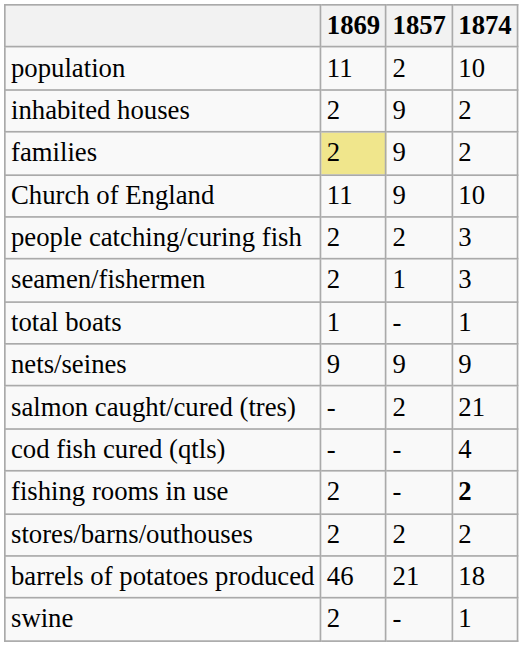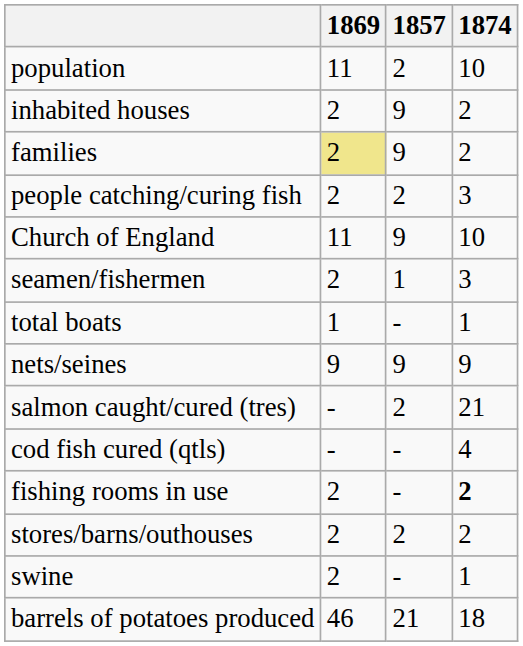 <table class="wikitable">
 <tr>
 <th></th>
 <th>1869</th>
 <th>1857</th>
 <th>1874</th>
 </tr>
 <tr>
 <td>population</td>
 <td>11</td>
 <td>2</td>
 <td>10</td>
 </tr>
 <tr>
 <td>inhabited houses</td>
 <td>2</td>
 <td>9</td>
 <td>2</td>
 </tr>
 <tr>
 <td>families</td>
 <td style="background: khaki;">2</td>
 <td>9</td>
 <td>2</td>
 </tr>
 <tr>
+<td>people catching/curing fish</td>
+<td>2</td>
+<td>2</td>
+<td>3</td>
+</tr>
+<tr>
 <td>Church of England</td>
 <td>11</td>
 <td>9</td>
 <td>10</td>
-</tr>
-<tr>
-<td>people catching/curing fish</td>
-<td>2</td>
-<td>2</td>
-<td>3</td>
 </tr>
 <tr>
 <td>seamen/fishermen</td>
 <td>2</td>
 <td>1</td>
 <td>3</td>
 </tr>
 <tr>
 <td>total boats</td>
 <td>1</td>
 <td>-</td>
 <td>1</td>
 </tr>
 <tr>
 <td>nets/seines</td>
 <td>9</td>
 <td>9</td>
 <td>9</td>
 </tr>
 <tr>
 <td>salmon caught/cured (tres)</td>
 <td>-</td>
 <td>2</td>
 <td>21</td>
 </tr>
 <tr>
 <td>cod fish cured (qtls)</td>
 <td>-</td>
 <td>-</td>
 <td>4</td>
 </tr>
 <tr>
 <td>fishing rooms in use</td>
 <td>2</td>
 <td>-</td>
 <td><strong>2</strong></td>
 </tr>
 <tr>
 <td>stores/barns/outhouses</td>
 <td>2</td>
 <td>2</td>
 <td>2</td>
 </tr>
 <tr>
+<td>swine</td>
+<td>2</td>
+<td>-</td>
+<td>1</td>
+</tr>
+<tr>
 <td>barrels of potatoes produced</td>
 <td>46</td>
 <td>21</td>
 <td>18</td>
 </tr>
-<tr>
-<td>swine</td>
-<td>2</td>
-<td>-</td>
-<td>1</td>
-</tr>
 </table>
